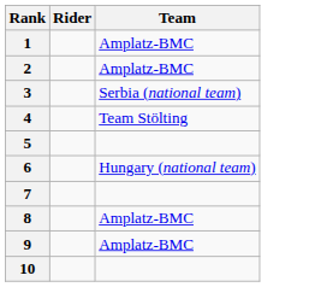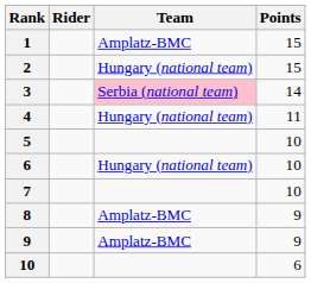 <table class="wikitable">
 <tr>
 <th scope="col">Rank</th>
 <th scope="col">Rider</th>
 <th scope="col">Team</th>
+<th scope="col">Points</th>
 </tr>
 <tr>
 <th scope="row">1</th>
 <td> </td>
 <td><a href='#'>Amplatz-BMC</a></td>
+<td style="text-align:right;">15</td>
 </tr>
 <tr>
 <th scope="row">2</th>
 <td></td>
-<td><a href='#'>Amplatz-BMC</a></td>
+<td><a href='#'>Hungary (<em>national team</em>)</a></td>
+<td style="text-align:right;">15</td>
 </tr>
 <tr>
 <th scope="row">3</th>
 <td></td>
-<td><a href='#'>Serbia (<em>national team</em>)</a></td>
+<td style="background: pink;"><a href='#'>Serbia (<em>national team</em>)</a></td>
+<td style="text-align:right;">14</td>
 </tr>
 <tr>
 <th scope="row">4</th>
 <td></td>
-<td><a href='#'>Team Stölting</a></td>
+<td><a href='#'>Hungary (<em>national team</em>)</a></td>
+<td style="text-align:right;">11</td>
 </tr>
 <tr>
 <th scope="row">5</th>
 <td></td>
 <td></td>
+<td style="text-align:right;">10</td>
 </tr>
 <tr>
 <th scope="row">6</th>
 <td></td>
 <td><a href='#'>Hungary (<em>national team</em>)</a></td>
+<td style="text-align:right;">10</td>
 </tr>
 <tr>
 <th scope="row">7</th>
 <td></td>
 <td></td>
+<td style="text-align:right;">10</td>
 </tr>
 <tr>
 <th scope="row">8</th>
 <td></td>
 <td><a href='#'>Amplatz-BMC</a></td>
+<td style="text-align:right;">9</td>
 </tr>
 <tr>
 <th scope="row">9</th>
 <td></td>
 <td><a href='#'>Amplatz-BMC</a></td>
+<td style="text-align:right;">9</td>
 </tr>
 <tr>
 <th scope="row">10</th>
 <td></td>
 <td></td>
+<td style="text-align:right;">6</td>
 </tr>
 </table>
